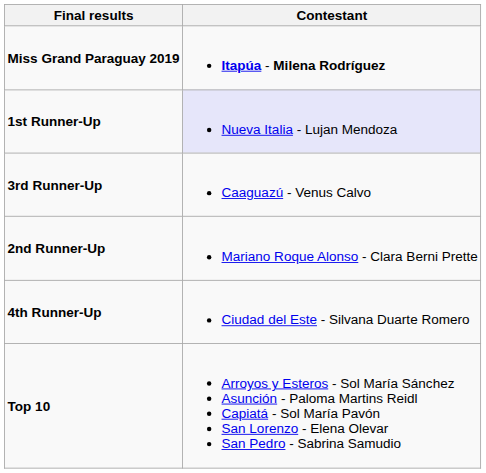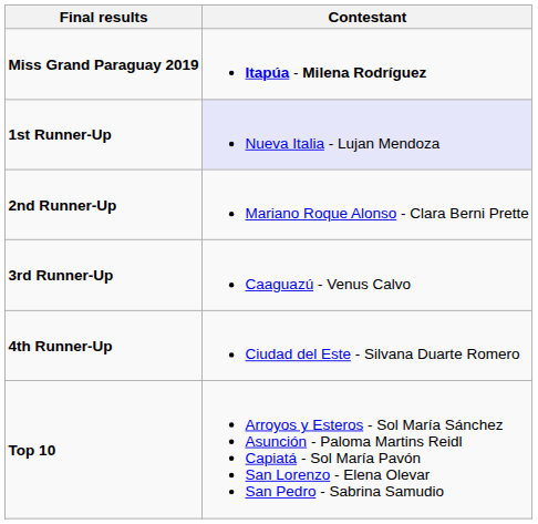 <table class="wikitable" style="font-size: 95%;">
 <tr>
 <th>Final results</th>
 <th>Contestant</th>
 </tr>
 <tr>
 <td><strong>Miss Grand Paraguay 2019</strong></td>
 <td><br><ul><li><strong> <a href='#'>Itapúa</a></strong> - <strong>Milena Rodríguez</strong></li></ul></td>
 </tr>
 <tr>
 <td><strong>1st Runner-Up</strong></td>
 <td style="background: lavender;"><br><ul><li> <a href='#'>Nueva Italia</a> - Lujan Mendoza</li></ul></td>
 </tr>
 <tr>
+<td><strong>2nd Runner-Up</strong></td>
+<td><br><ul><li> <a href='#'>Mariano Roque Alonso</a> - Clara Berni Prette</li></ul></td>
+</tr>
+<tr>
 <td><strong>3rd Runner-Up</strong></td>
 <td><br><ul><li> <a href='#'>Caaguazú</a> - Venus Calvo</li></ul></td>
-</tr>
-<tr>
-<td><strong>2nd Runner-Up</strong></td>
-<td><br><ul><li> <a href='#'>Mariano Roque Alonso</a> - Clara Berni Prette</li></ul></td>
 </tr>
 <tr>
 <td><strong>4th Runner-Up</strong></td>
 <td><br><ul><li> <a href='#'>Ciudad del Este</a> - Silvana Duarte Romero</li></ul></td>
 </tr>
 <tr>
 <td><strong>Top 10</strong></td>
 <td><br><ul><li> <a href='#'>Arroyos y Esteros</a> - Sol María Sánchez</li><li> <a href='#'>Asunción</a> - Paloma Martins Reidl</li><li> <a href='#'>Capiatá</a> - Sol María Pavón</li><li> <a href='#'>San Lorenzo</a> - Elena Olevar</li><li> <a href='#'>San Pedro</a> - Sabrina Samudio</li></ul></td>
 </tr>
 </table>
